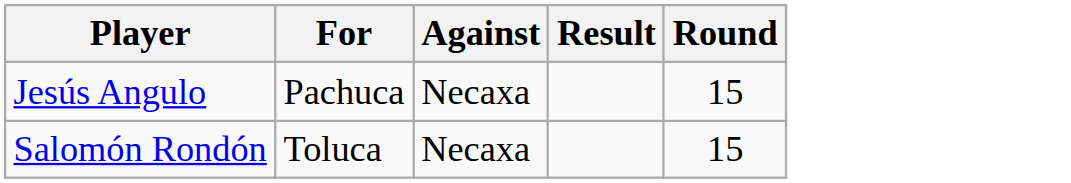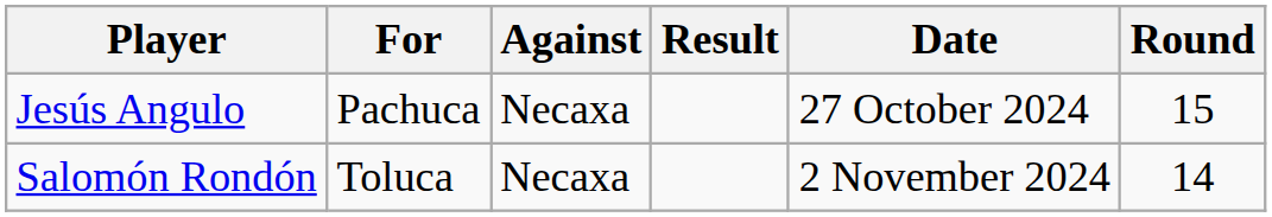 <table class="wikitable sortable">
 <tr>
 <th>Player</th>
 <th>For</th>
 <th>Against</th>
 <th>Result</th>
+<th>Date</th>
 <th>Round</th>
 </tr>
 <tr>
 <td> <a href='#'>Jesús Angulo</a></td>
 <td>Pachuca</td>
 <td>Necaxa</td>
 <td align=center></td>
+<td>27 October 2024</td>
 <td align=center>15</td>
 </tr>
 <tr>
 <td> <a href='#'>Salomón Rondón</a></td>
 <td>Toluca</td>
 <td>Necaxa</td>
 <td align=center></td>
-<td align=center>15</td>
+<td>2 November 2024</td>
+<td align=center>14</td>
 </tr>
 </table>
